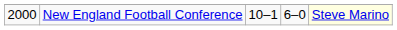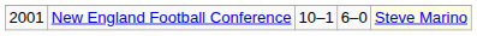 <table class="wikitable">
 <tr>
 </tr>
 <tr>
-<td>2000</td>
+<td>2001</td>
 <td><a href='#'>New England Football Conference</a></td>
 <td>10–1</td>
 <td>6–0</td>
 <td style="background: lightyellow;"><a href='#'>Steve Marino</a></td>
 </tr>
 </table>
